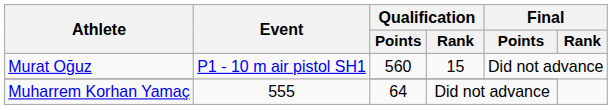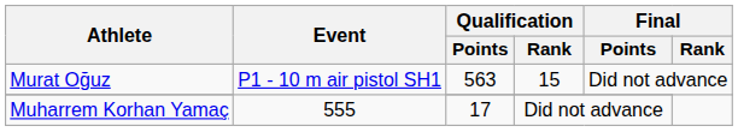 <table class="wikitable" style="font-size:90%">
 <tr>
 <th rowspan="2">Athlete</th>
 <th rowspan="2">Event</th>
 <th colspan="2">Qualification</th>
 <th colspan="2">Final</th>
 </tr>
 <tr style="font-size:95%">
 <th>Points</th>
 <th>Rank</th>
 <th>Points</th>
 <th>Rank</th>
 </tr>
 <tr align=center>
 <td align=left><a href='#'>Murat Oğuz</a></td>
 <td align=left rowspan=2><a href='#'>P1 - 10 m air pistol SH1</a></td>
-<td>560</td>
+<td>563</td>
 <td>15</td>
 <td colspan=2>Did not advance</td>
 </tr>
 <tr>
 </tr>
 <tr align=center>
 <td align=left><a href='#'>Muharrem Korhan Yamaç</a></td>
 <td>555</td>
-<td>64</td>
+<td>17</td>
 <td colspan=2>Did not advance</td>
 </tr>
 </table>
